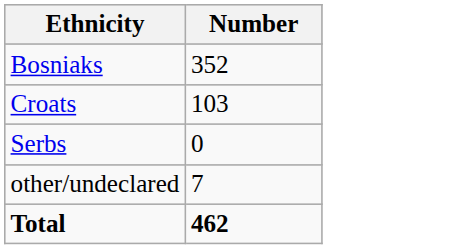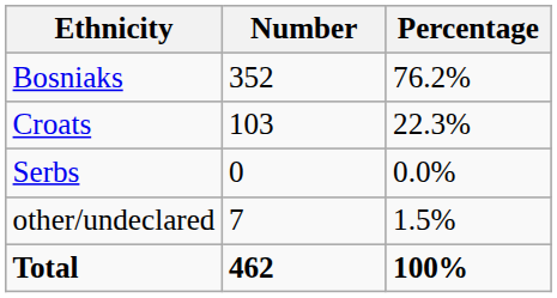 <table class="wikitable">
 <tr>
 <th width="100px">Ethnicity</th>
 <th width="80px">Number</th>
+<th width="80px">Percentage</th>
 </tr>
 <tr>
 <td><a href='#'>Bosniaks</a></td>
 <td>352</td>
+<td>76.2%</td>
 </tr>
 <tr>
 <td><a href='#'>Croats</a></td>
 <td>103</td>
+<td>22.3%</td>
 </tr>
 <tr>
 <td><a href='#'>Serbs</a></td>
 <td>0</td>
+<td>0.0%</td>
 </tr>
 <tr>
 <td>other/undeclared</td>
 <td>7</td>
+<td>1.5%</td>
 </tr>
 <tr>
 <td><strong>Total</strong></td>
 <td><strong>462</strong></td>
+<td><strong>100%</strong></td>
 </tr>
 </table>
